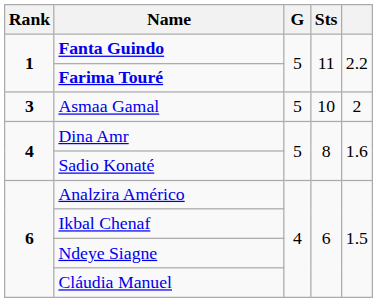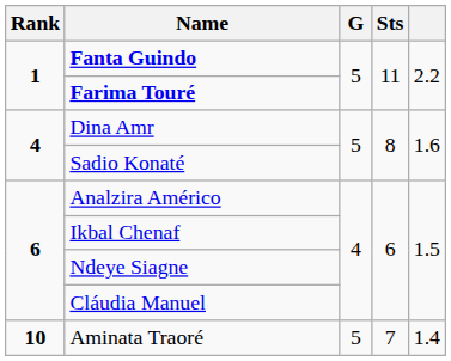 <table class="wikitable" style="text-align:center; font-size:90%;">
 <tr>
 <th width=10px>Rank</th>
 <th width=180px>Name</th>
 <th width=15px>G</th>
 <th width=10px>Sts</th>
 <th width=10px></th>
 </tr>
 <tr>
 <td rowspan=2><strong>1</strong></td>
 <td align=left> <strong><a href='#'>Fanta Guindo</a></strong></td>
 <td rowspan=2>5</td>
 <td rowspan=2>11</td>
 <td rowspan=2>2.2</td>
 </tr>
 <tr>
 <td align=left> <strong><a href='#'>Farima Touré</a></strong></td>
-</tr>
-<tr>
-<td><strong>3</strong></td>
-<td align=left> <a href='#'>Asmaa Gamal</a></td>
-<td>5</td>
-<td>10</td>
-<td>2</td>
 </tr>
 <tr>
 <td rowspan=2><strong>4</strong></td>
 <td align=left> <a href='#'>Dina Amr</a></td>
 <td rowspan=2>5</td>
 <td rowspan=2>8</td>
 <td rowspan=2>1.6</td>
 </tr>
 <tr>
 <td align=left> <a href='#'>Sadio Konaté</a></td>
 </tr>
 <tr>
 <td rowspan=4><strong>6</strong></td>
 <td align=left> <a href='#'>Analzira Américo</a></td>
 <td rowspan=4>4</td>
 <td rowspan=4>6</td>
 <td rowspan=4>1.5</td>
 </tr>
 <tr>
 <td align=left> <a href='#'>Ikbal Chenaf</a></td>
 </tr>
 <tr>
 <td align=left> <a href='#'>Ndeye Siagne</a></td>
 </tr>
 <tr>
 <td align=left> <a href='#'>Cláudia Manuel</a></td>
 </tr>
+<tr>
+<td><strong>10</strong></td>
+<td align=left> Aminata Traoré</td>
+<td>5</td>
+<td>7</td>
+<td>1.4</td>
+</tr>
 </table>
